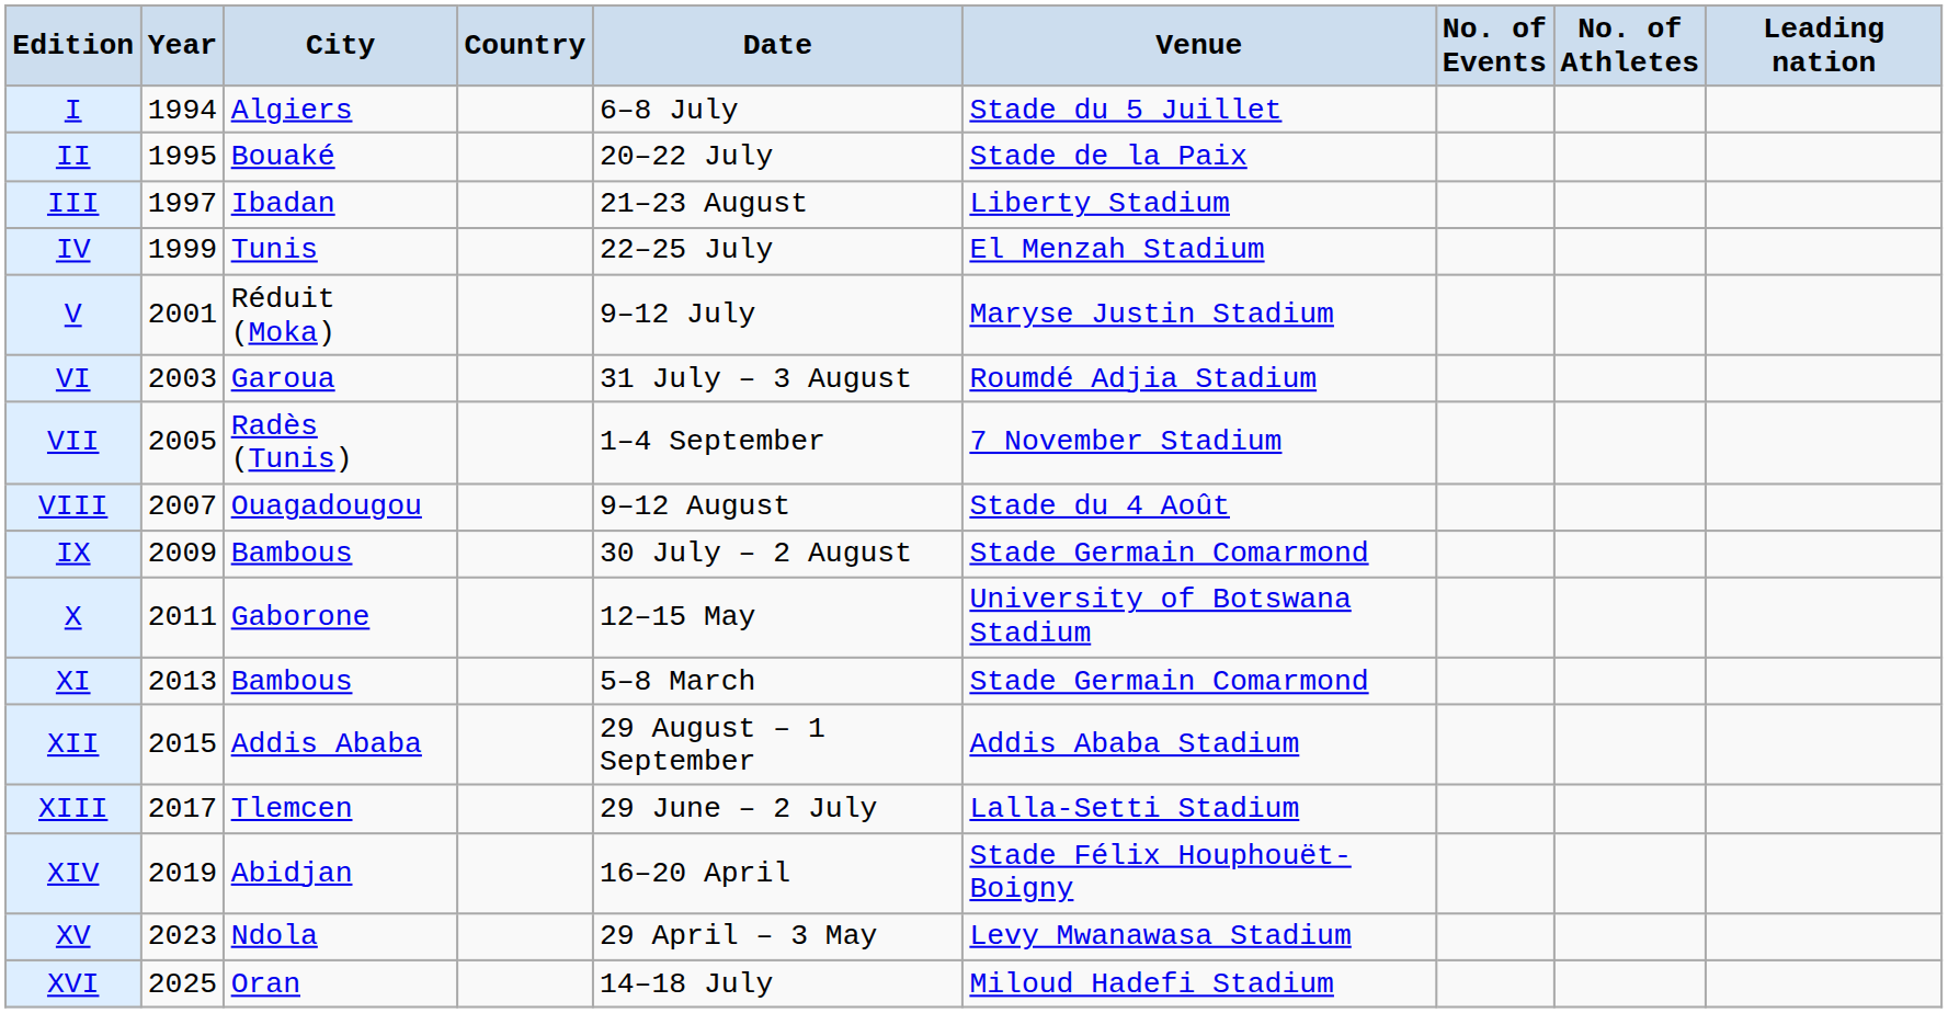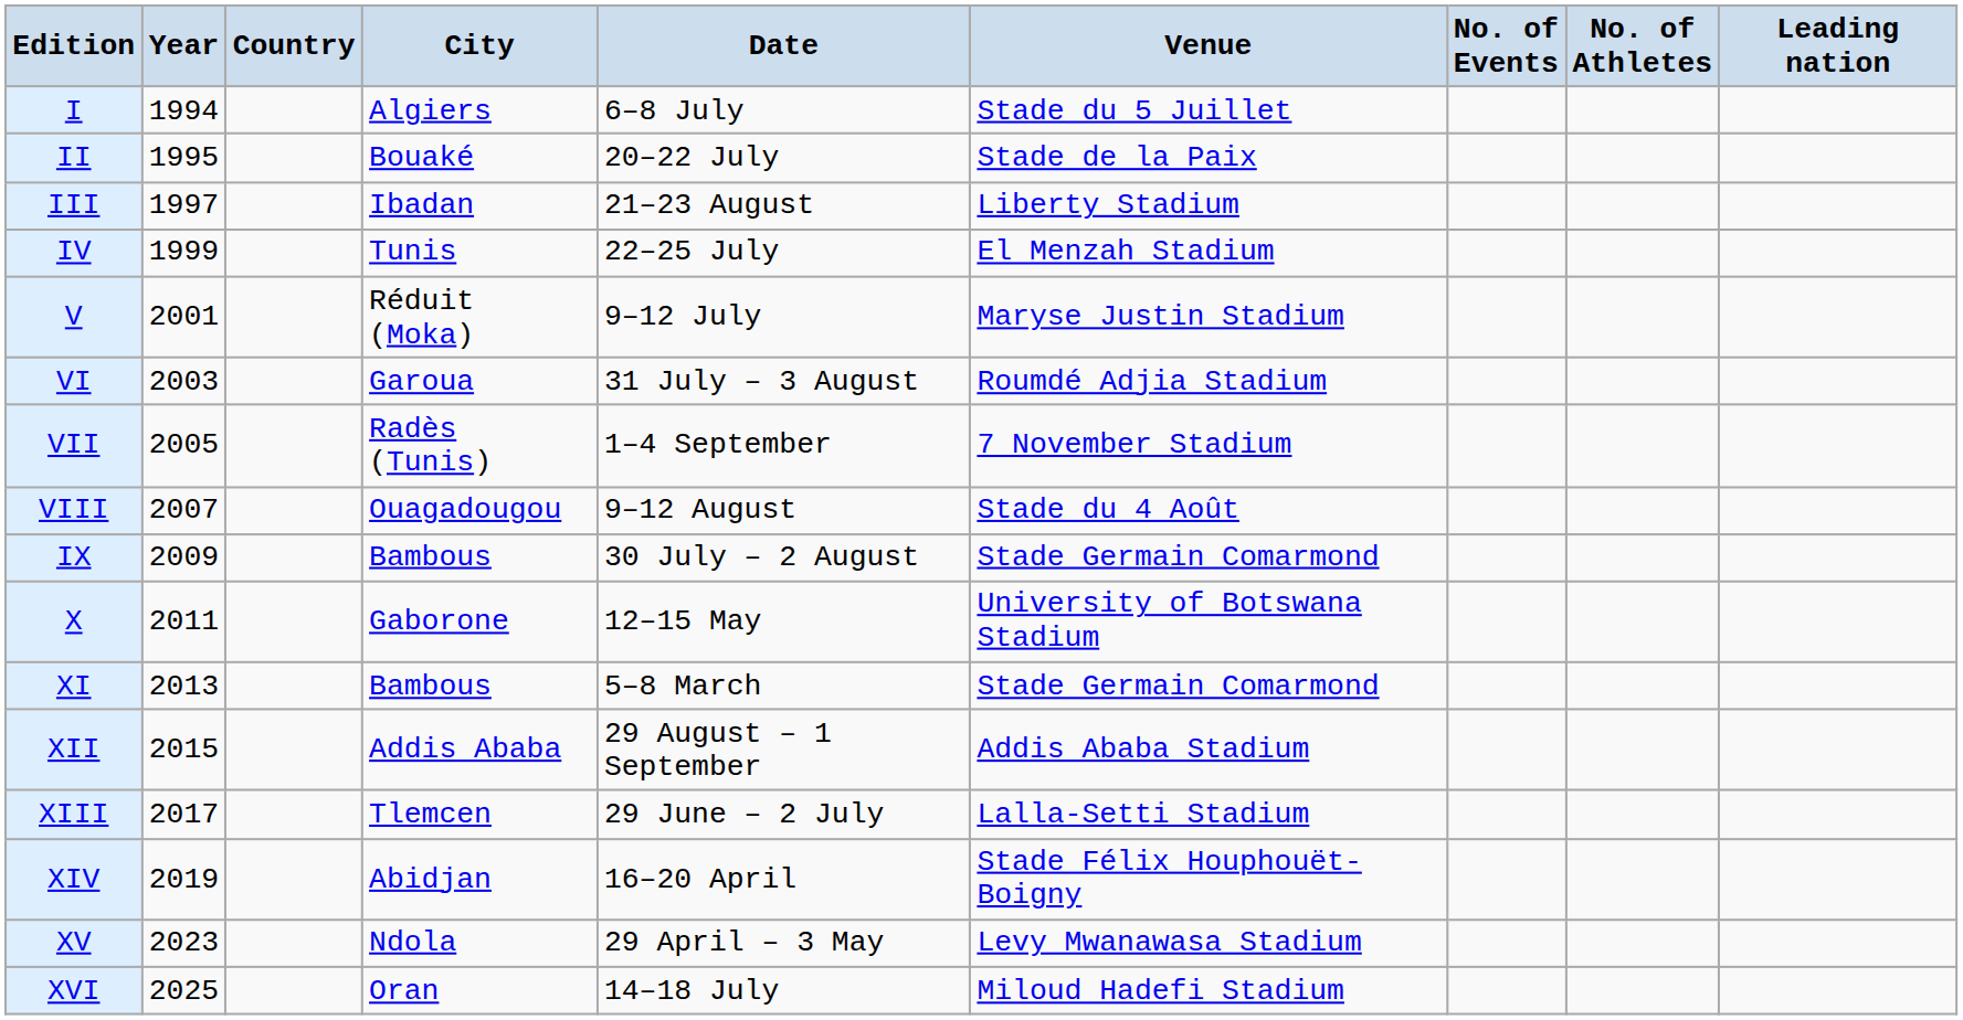 <table class="wikitable sortable">
 <tr>
 <th style="background-color: #CCDDEE;">Edition</th>
 <th style="background-color: #CCDDEE;">Year</th>
+<th style="background-color: #CCDDEE;">Country</th>
 <th style="background-color: #CCDDEE;">City</th>
-<th style="background-color: #CCDDEE;">Country</th>
 <th style="background-color: #CCDDEE;">Date</th>
 <th style="background-color: #CCDDEE;">Venue</th>
 <th style="background-color: #CCDDEE;">No. of <br>Events</th>
 <th style="background-color: #CCDDEE;">No. of<br>Athletes</th>
 <th style="background-color: #CCDDEE;">Leading nation</th>
 </tr>
 <tr>
 <td align=center bgcolor=DDEEFF><a href='#'>I</a></td>
 <td>1994</td>
+<td></td>
 <td><a href='#'>Algiers</a></td>
-<td></td>
 <td>6–8 July</td>
 <td><a href='#'>Stade du 5 Juillet</a></td>
 <td></td>
 <td></td>
 <td></td>
 </tr>
 <tr>
 <td align=center bgcolor=DDEEFF><a href='#'>II</a></td>
 <td>1995</td>
+<td></td>
 <td><a href='#'>Bouaké</a></td>
-<td></td>
 <td>20–22 July</td>
 <td><a href='#'>Stade de la Paix</a></td>
 <td></td>
 <td></td>
 <td></td>
 </tr>
 <tr>
 <td align=center bgcolor=DDEEFF><a href='#'>III</a></td>
 <td>1997</td>
+<td></td>
 <td><a href='#'>Ibadan</a></td>
-<td></td>
 <td>21–23 August</td>
 <td><a href='#'>Liberty Stadium</a></td>
 <td></td>
 <td></td>
 <td></td>
 </tr>
 <tr>
 <td align=center bgcolor=DDEEFF><a href='#'>IV</a></td>
 <td>1999</td>
+<td></td>
 <td><a href='#'>Tunis</a></td>
-<td></td>
 <td>22–25 July</td>
 <td><a href='#'>El Menzah Stadium</a></td>
 <td></td>
 <td></td>
 <td></td>
 </tr>
 <tr>
 <td align=center bgcolor=DDEEFF><a href='#'>V</a></td>
 <td>2001</td>
+<td></td>
 <td>Réduit (<a href='#'>Moka</a>)</td>
-<td></td>
 <td>9–12 July</td>
 <td><a href='#'>Maryse Justin Stadium</a></td>
 <td></td>
 <td></td>
 <td></td>
 </tr>
 <tr>
 <td align=center bgcolor=DDEEFF><a href='#'>VI</a></td>
 <td>2003</td>
+<td></td>
 <td><a href='#'>Garoua</a></td>
-<td></td>
 <td>31 July – 3 August</td>
 <td><a href='#'>Roumdé Adjia Stadium</a></td>
 <td></td>
 <td></td>
 <td></td>
 </tr>
 <tr>
 <td align=center bgcolor=DDEEFF><a href='#'>VII</a></td>
 <td>2005</td>
+<td></td>
 <td><a href='#'>Radès</a> (<a href='#'>Tunis</a>)</td>
-<td></td>
 <td>1–4 September</td>
 <td><a href='#'>7 November Stadium</a></td>
 <td></td>
 <td></td>
 <td></td>
 </tr>
 <tr>
 <td align=center bgcolor=DDEEFF><a href='#'>VIII</a></td>
 <td>2007</td>
+<td></td>
 <td><a href='#'>Ouagadougou</a></td>
-<td></td>
 <td>9–12 August</td>
 <td><a href='#'>Stade du 4 Août</a></td>
 <td></td>
 <td></td>
 <td></td>
 </tr>
 <tr>
 <td align=center bgcolor=DDEEFF><a href='#'>IX</a></td>
 <td>2009</td>
+<td></td>
 <td><a href='#'>Bambous</a></td>
-<td></td>
 <td>30 July – 2 August</td>
 <td><a href='#'>Stade Germain Comarmond</a></td>
 <td></td>
 <td></td>
 <td></td>
 </tr>
 <tr>
 <td align=center bgcolor=DDEEFF><a href='#'>X</a></td>
 <td>2011</td>
+<td></td>
 <td><a href='#'>Gaborone</a></td>
-<td></td>
 <td>12–15 May</td>
 <td><a href='#'>University of Botswana Stadium</a></td>
 <td></td>
 <td></td>
 <td></td>
 </tr>
 <tr>
 <td align=center bgcolor=DDEEFF><a href='#'>XI</a></td>
 <td>2013</td>
+<td></td>
 <td><a href='#'>Bambous</a></td>
-<td></td>
 <td>5–8 March</td>
 <td><a href='#'>Stade Germain Comarmond</a></td>
 <td></td>
 <td></td>
 <td></td>
 </tr>
 <tr>
 <td align=center bgcolor=DDEEFF><a href='#'>XII</a></td>
 <td>2015</td>
+<td></td>
 <td><a href='#'>Addis Ababa</a></td>
-<td></td>
 <td>29 August – 1 September</td>
 <td><a href='#'>Addis Ababa Stadium</a></td>
 <td></td>
 <td></td>
 <td></td>
 </tr>
 <tr>
 <td align=center bgcolor=DDEEFF><a href='#'>XIII</a></td>
 <td>2017</td>
+<td></td>
 <td><a href='#'>Tlemcen</a></td>
-<td></td>
 <td>29 June – 2 July</td>
 <td><a href='#'>Lalla-Setti Stadium</a></td>
 <td></td>
 <td></td>
 <td></td>
 </tr>
 <tr>
 <td align=center bgcolor=DDEEFF><a href='#'>XIV</a></td>
 <td>2019</td>
+<td></td>
 <td><a href='#'>Abidjan</a></td>
-<td></td>
 <td>16–20 April</td>
 <td><a href='#'>Stade Félix Houphouët-Boigny</a></td>
 <td></td>
 <td></td>
 <td></td>
 </tr>
 <tr>
 <td align=center bgcolor=DDEEFF><a href='#'>XV</a></td>
 <td>2023</td>
+<td></td>
 <td><a href='#'>Ndola</a></td>
-<td></td>
 <td>29 April – 3 May</td>
 <td><a href='#'>Levy Mwanawasa Stadium</a></td>
 <td></td>
 <td></td>
 <td></td>
 </tr>
 <tr>
 <td align=center bgcolor=DDEEFF><a href='#'>XVI</a></td>
 <td>2025</td>
+<td></td>
 <td><a href='#'>Oran</a></td>
-<td></td>
 <td>14–18 July</td>
 <td><a href='#'>Miloud Hadefi Stadium</a></td>
 <td></td>
 <td></td>
 <td></td>
 </tr>
 </table>
